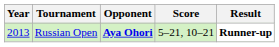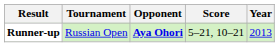 <table class="sortable wikitable" style="font-size: 90%;">
 <tr>
-<th>Year</th>
+<th>Result</th>
 <th>Tournament</th>
 <th>Opponent</th>
 <th>Score</th>
-<th>Result</th>
+<th>Year</th>
 </tr>
 <tr style="background:#D4F1C5">
-<td align="center"><a href='#'>2013</a></td>
+<td style="text-align:left; background:white"> <strong>Runner-up</strong></td>
 <td align="left"><a href='#'>Russian Open</a></td>
 <td align="left"><strong> <a href='#'>Aya Ohori</a></strong></td>
 <td align="left">5–21, 10–21</td>
-<td style="text-align:left; background:white"> <strong>Runner-up</strong></td>
+<td align="center"><a href='#'>2013</a></td>
 </tr>
 </table>
